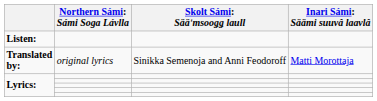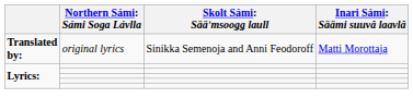 <table class="wikitable">
 <tr>
 <th></th>
 <th><a href='#'>Northern Sámi</a>:<br><em>Sámi Soga Lávlla</em></th>
 <th><a href='#'>Skolt Sámi</a>:<br><em>Sääʹmsooǥǥ laull</em></th>
 <th><a href='#'>Inari Sámi</a>:<br><em>Säämi suuvâ laavlâ</em></th>
-</tr>
-<tr>
-<td><strong>Listen:</strong></td>
-<td></td>
-<td></td>
-<td></td>
 </tr>
 <tr>
 <td><strong>Translated<br>by:</strong></td>
 <td><em>original lyrics</em></td>
 <td>Sinikka Semenoja and Anni Feodoroff</td>
 <td><a href='#'>Matti Morottaja</a></td>
 </tr>
 <tr>
 <td rowspan="5"><strong>Lyrics:</strong></td>
 <td></td>
 <td></td>
 <td></td>
 </tr>
 <tr>
 <td></td>
 <td></td>
 <td></td>
 </tr>
 <tr>
 <td></td>
 <td></td>
 <td></td>
 </tr>
 <tr>
 <td></td>
 <td></td>
 <td></td>
 </tr>
 <tr>
 <td></td>
 <td></td>
 <td></td>
 </tr>
 </table>
